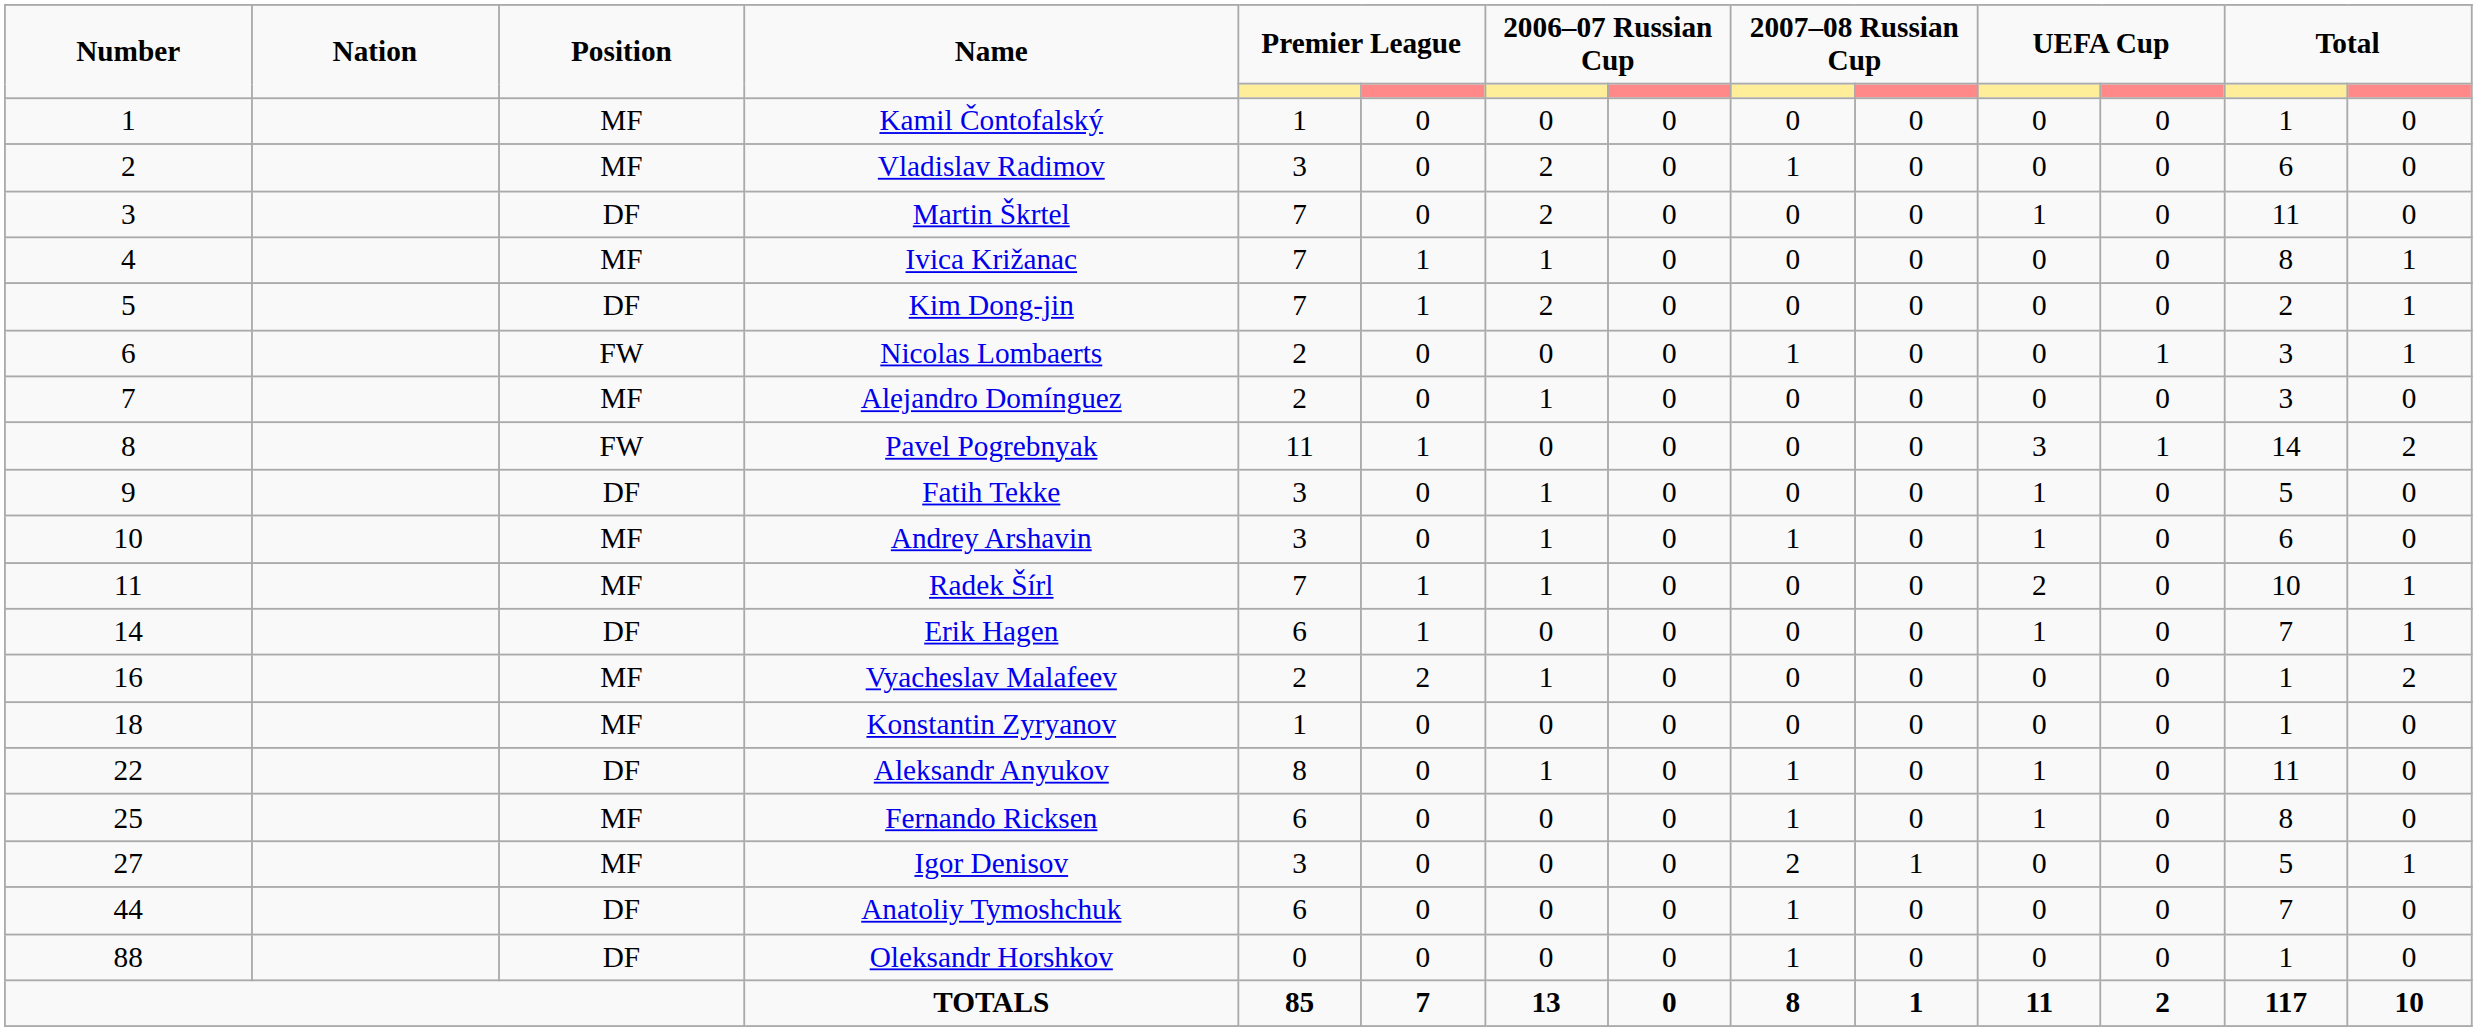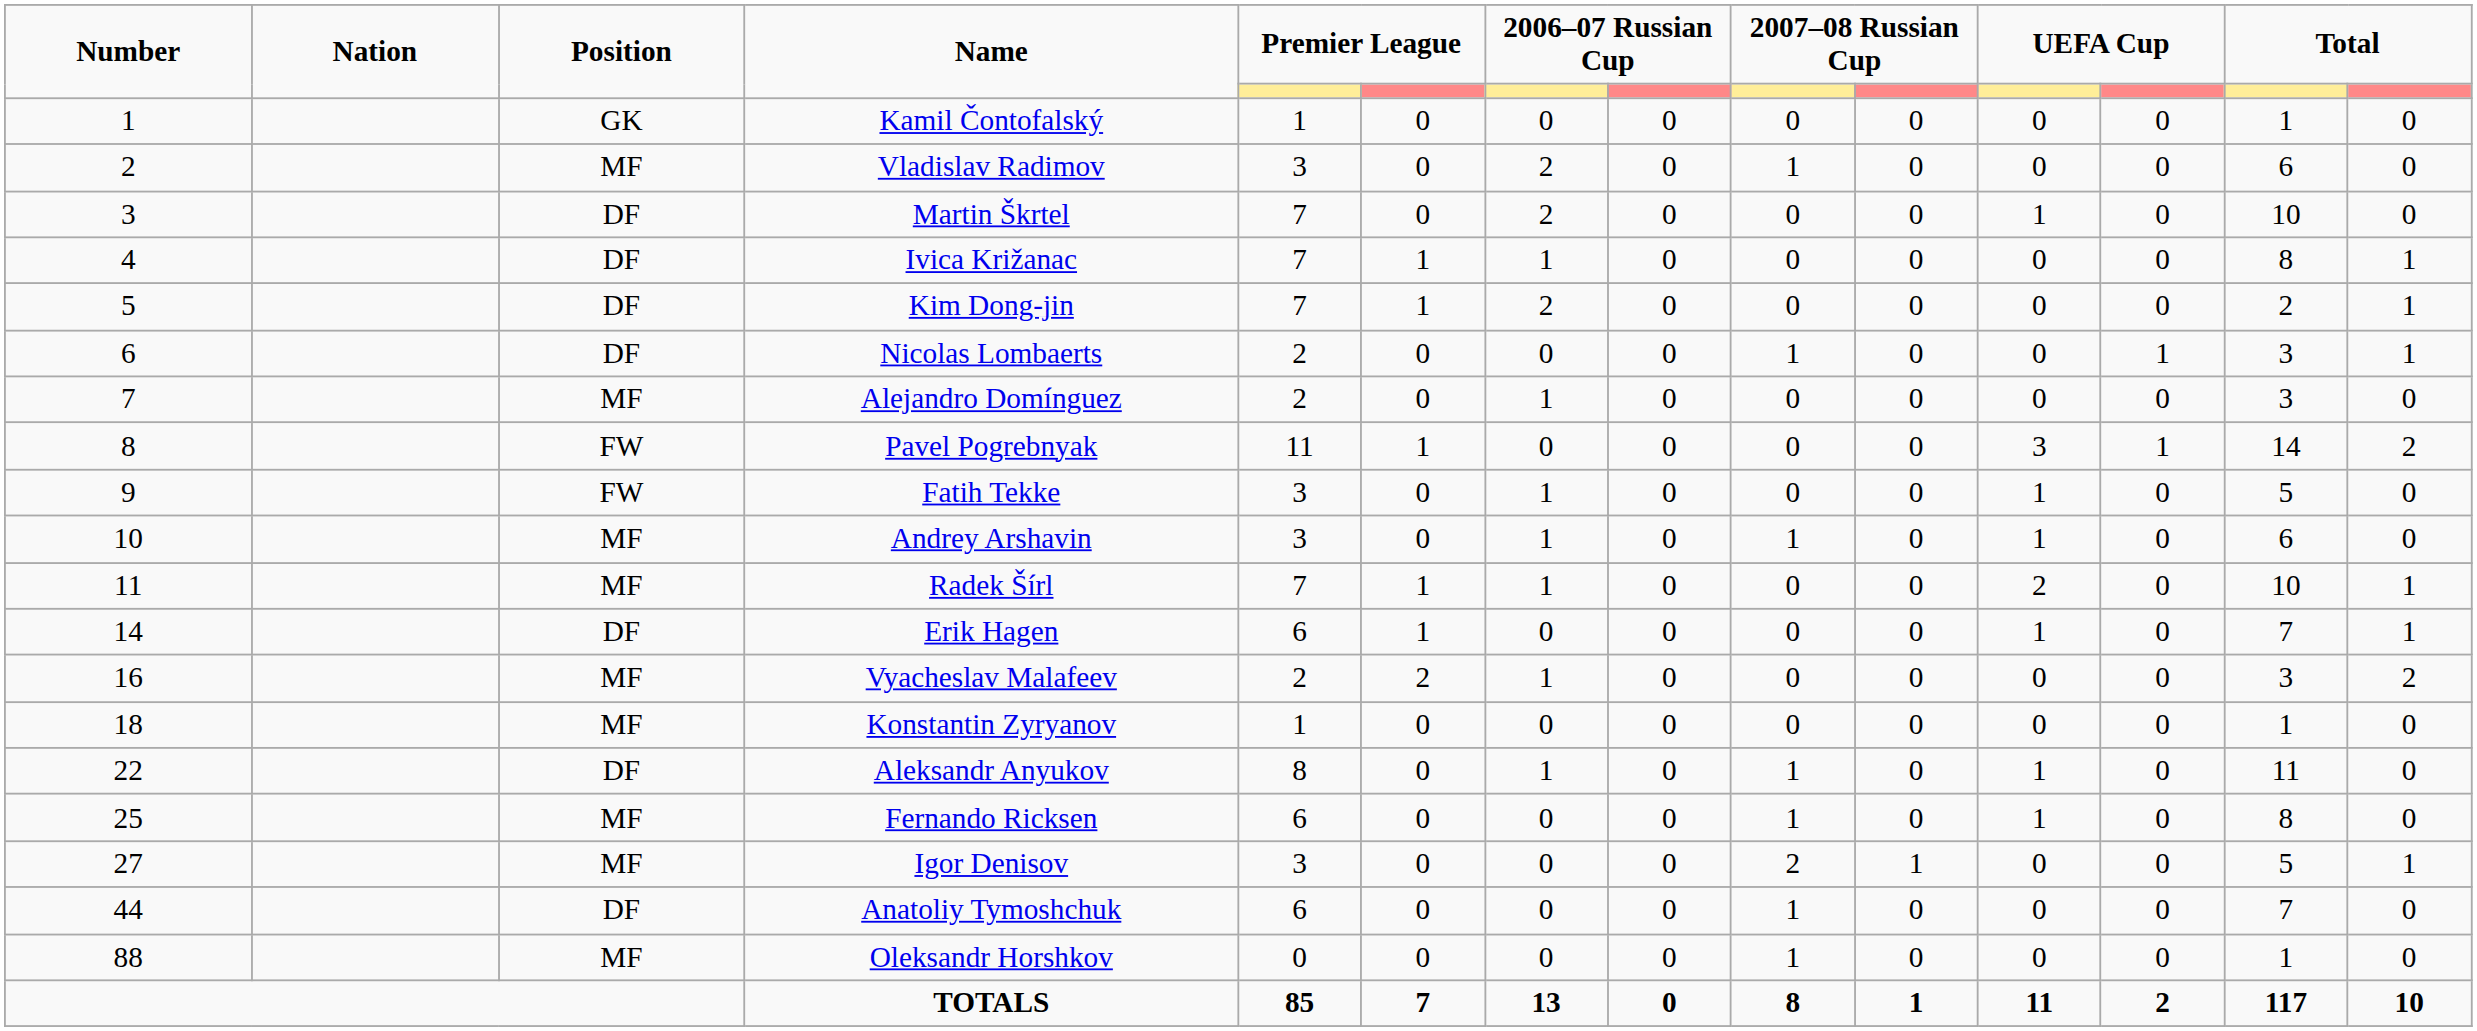 <table class="wikitable" style="font-size: 100%; text-align: center;">
 <tr>
 <td rowspan="2" width="10%" align="center"><strong>Number</strong></td>
 <td rowspan="2" width="10%" align="center"><strong>Nation</strong></td>
 <td rowspan="2" width="10%" align="center"><strong>Position</strong></td>
 <td rowspan="2" width="20%" align="center"><strong>Name</strong></td>
 <td colspan="2" align="center"><strong>Premier League</strong></td>
 <td colspan="2" align="center"><strong>2006–07 Russian Cup</strong></td>
 <td colspan="2" align="center"><strong>2007–08 Russian Cup</strong></td>
 <td colspan="2" align="center"><strong>UEFA Cup</strong></td>
 <td colspan="2" align="center"><strong>Total</strong></td>
 </tr>
 <tr>
 <th width=60 style="background: #FFEE99"></th>
 <th width=60 style="background: #FF8888"></th>
 <th width=60 style="background: #FFEE99"></th>
 <th width=60 style="background: #FF8888"></th>
 <th width=60 style="background: #FFEE99"></th>
 <th width=60 style="background: #FF8888"></th>
 <th width=60 style="background: #FFEE99"></th>
 <th width=60 style="background: #FF8888"></th>
 <th width=60 style="background: #FFEE99"></th>
 <th width=60 style="background: #FF8888"></th>
 </tr>
 <tr>
 <td>1</td>
 <td></td>
-<td>MF</td>
+<td>GK</td>
 <td><a href='#'>Kamil Čontofalský</a></td>
 <td>1</td>
 <td>0</td>
 <td>0</td>
 <td>0</td>
 <td>0</td>
 <td>0</td>
 <td>0</td>
 <td>0</td>
 <td>1</td>
 <td>0</td>
 </tr>
 <tr>
 <td>2</td>
 <td></td>
 <td>MF</td>
 <td><a href='#'>Vladislav Radimov</a></td>
 <td>3</td>
 <td>0</td>
 <td>2</td>
 <td>0</td>
 <td>1</td>
 <td>0</td>
 <td>0</td>
 <td>0</td>
 <td>6</td>
 <td>0</td>
 </tr>
 <tr>
 <td>3</td>
 <td></td>
 <td>DF</td>
 <td><a href='#'>Martin Škrtel</a></td>
 <td>7</td>
 <td>0</td>
 <td>2</td>
 <td>0</td>
 <td>0</td>
 <td>0</td>
 <td>1</td>
 <td>0</td>
-<td>11</td>
+<td>10</td>
 <td>0</td>
 </tr>
 <tr>
 <td>4</td>
 <td></td>
-<td>MF</td>
+<td>DF</td>
 <td><a href='#'>Ivica Križanac</a></td>
 <td>7</td>
 <td>1</td>
 <td>1</td>
 <td>0</td>
 <td>0</td>
 <td>0</td>
 <td>0</td>
 <td>0</td>
 <td>8</td>
 <td>1</td>
 </tr>
 <tr>
 <td>5</td>
 <td></td>
 <td>DF</td>
 <td><a href='#'>Kim Dong-jin</a></td>
 <td>7</td>
 <td>1</td>
 <td>2</td>
 <td>0</td>
 <td>0</td>
 <td>0</td>
 <td>0</td>
 <td>0</td>
 <td>2</td>
 <td>1</td>
 </tr>
 <tr>
 <td>6</td>
 <td></td>
-<td>FW</td>
+<td>DF</td>
 <td><a href='#'>Nicolas Lombaerts</a></td>
 <td>2</td>
 <td>0</td>
 <td>0</td>
 <td>0</td>
 <td>1</td>
 <td>0</td>
 <td>0</td>
 <td>1</td>
 <td>3</td>
 <td>1</td>
 </tr>
 <tr>
 <td>7</td>
 <td></td>
 <td>MF</td>
 <td><a href='#'>Alejandro Domínguez</a></td>
 <td>2</td>
 <td>0</td>
 <td>1</td>
 <td>0</td>
 <td>0</td>
 <td>0</td>
 <td>0</td>
 <td>0</td>
 <td>3</td>
 <td>0</td>
 </tr>
 <tr>
 <td>8</td>
 <td></td>
 <td>FW</td>
 <td><a href='#'>Pavel Pogrebnyak</a></td>
 <td>11</td>
 <td>1</td>
 <td>0</td>
 <td>0</td>
 <td>0</td>
 <td>0</td>
 <td>3</td>
 <td>1</td>
 <td>14</td>
 <td>2</td>
 </tr>
 <tr>
 <td>9</td>
 <td></td>
-<td>DF</td>
+<td>FW</td>
 <td><a href='#'>Fatih Tekke</a></td>
 <td>3</td>
 <td>0</td>
 <td>1</td>
 <td>0</td>
 <td>0</td>
 <td>0</td>
 <td>1</td>
 <td>0</td>
 <td>5</td>
 <td>0</td>
 </tr>
 <tr>
 <td>10</td>
 <td></td>
 <td>MF</td>
 <td><a href='#'>Andrey Arshavin</a></td>
 <td>3</td>
 <td>0</td>
 <td>1</td>
 <td>0</td>
 <td>1</td>
 <td>0</td>
 <td>1</td>
 <td>0</td>
 <td>6</td>
 <td>0</td>
 </tr>
 <tr>
 <td>11</td>
 <td></td>
 <td>MF</td>
 <td><a href='#'>Radek Šírl</a></td>
 <td>7</td>
 <td>1</td>
 <td>1</td>
 <td>0</td>
 <td>0</td>
 <td>0</td>
 <td>2</td>
 <td>0</td>
 <td>10</td>
 <td>1</td>
 </tr>
 <tr>
 <td>14</td>
 <td></td>
 <td>DF</td>
 <td><a href='#'>Erik Hagen</a></td>
 <td>6</td>
 <td>1</td>
 <td>0</td>
 <td>0</td>
 <td>0</td>
 <td>0</td>
 <td>1</td>
 <td>0</td>
 <td>7</td>
 <td>1</td>
 </tr>
 <tr>
 <td>16</td>
 <td></td>
 <td>MF</td>
 <td><a href='#'>Vyacheslav Malafeev</a></td>
 <td>2</td>
 <td>2</td>
 <td>1</td>
 <td>0</td>
 <td>0</td>
 <td>0</td>
 <td>0</td>
 <td>0</td>
-<td>1</td>
+<td>3</td>
 <td>2</td>
 </tr>
 <tr>
 <td>18</td>
 <td></td>
 <td>MF</td>
 <td><a href='#'>Konstantin Zyryanov</a></td>
 <td>1</td>
 <td>0</td>
 <td>0</td>
 <td>0</td>
 <td>0</td>
 <td>0</td>
 <td>0</td>
 <td>0</td>
 <td>1</td>
 <td>0</td>
 </tr>
 <tr>
 <td>22</td>
 <td></td>
 <td>DF</td>
 <td><a href='#'>Aleksandr Anyukov</a></td>
 <td>8</td>
 <td>0</td>
 <td>1</td>
 <td>0</td>
 <td>1</td>
 <td>0</td>
 <td>1</td>
 <td>0</td>
 <td>11</td>
 <td>0</td>
 </tr>
 <tr>
 <td>25</td>
 <td></td>
 <td>MF</td>
 <td><a href='#'>Fernando Ricksen</a></td>
 <td>6</td>
 <td>0</td>
 <td>0</td>
 <td>0</td>
 <td>1</td>
 <td>0</td>
 <td>1</td>
 <td>0</td>
 <td>8</td>
 <td>0</td>
 </tr>
 <tr>
 <td>27</td>
 <td></td>
 <td>MF</td>
 <td><a href='#'>Igor Denisov</a></td>
 <td>3</td>
 <td>0</td>
 <td>0</td>
 <td>0</td>
 <td>2</td>
 <td>1</td>
 <td>0</td>
 <td>0</td>
 <td>5</td>
 <td>1</td>
 </tr>
 <tr>
 <td>44</td>
 <td></td>
 <td>DF</td>
 <td><a href='#'>Anatoliy Tymoshchuk</a></td>
 <td>6</td>
 <td>0</td>
 <td>0</td>
 <td>0</td>
 <td>1</td>
 <td>0</td>
 <td>0</td>
 <td>0</td>
 <td>7</td>
 <td>0</td>
 </tr>
 <tr>
 <td>88</td>
 <td></td>
-<td>DF</td>
+<td>MF</td>
 <td><a href='#'>Oleksandr Horshkov</a></td>
 <td>0</td>
 <td>0</td>
 <td>0</td>
 <td>0</td>
 <td>1</td>
 <td>0</td>
 <td>0</td>
 <td>0</td>
 <td>1</td>
 <td>0</td>
 </tr>
 <tr>
 <td colspan="3"></td>
 <td><strong>TOTALS</strong></td>
 <td><strong>85</strong></td>
 <td><strong>7</strong></td>
 <td><strong>13</strong></td>
 <td><strong>0</strong></td>
 <td><strong>8</strong></td>
 <td><strong>1</strong></td>
 <td><strong>11</strong></td>
 <td><strong>2</strong></td>
 <td><strong>117</strong></td>
 <td><strong>10</strong></td>
 </tr>
 </table>
